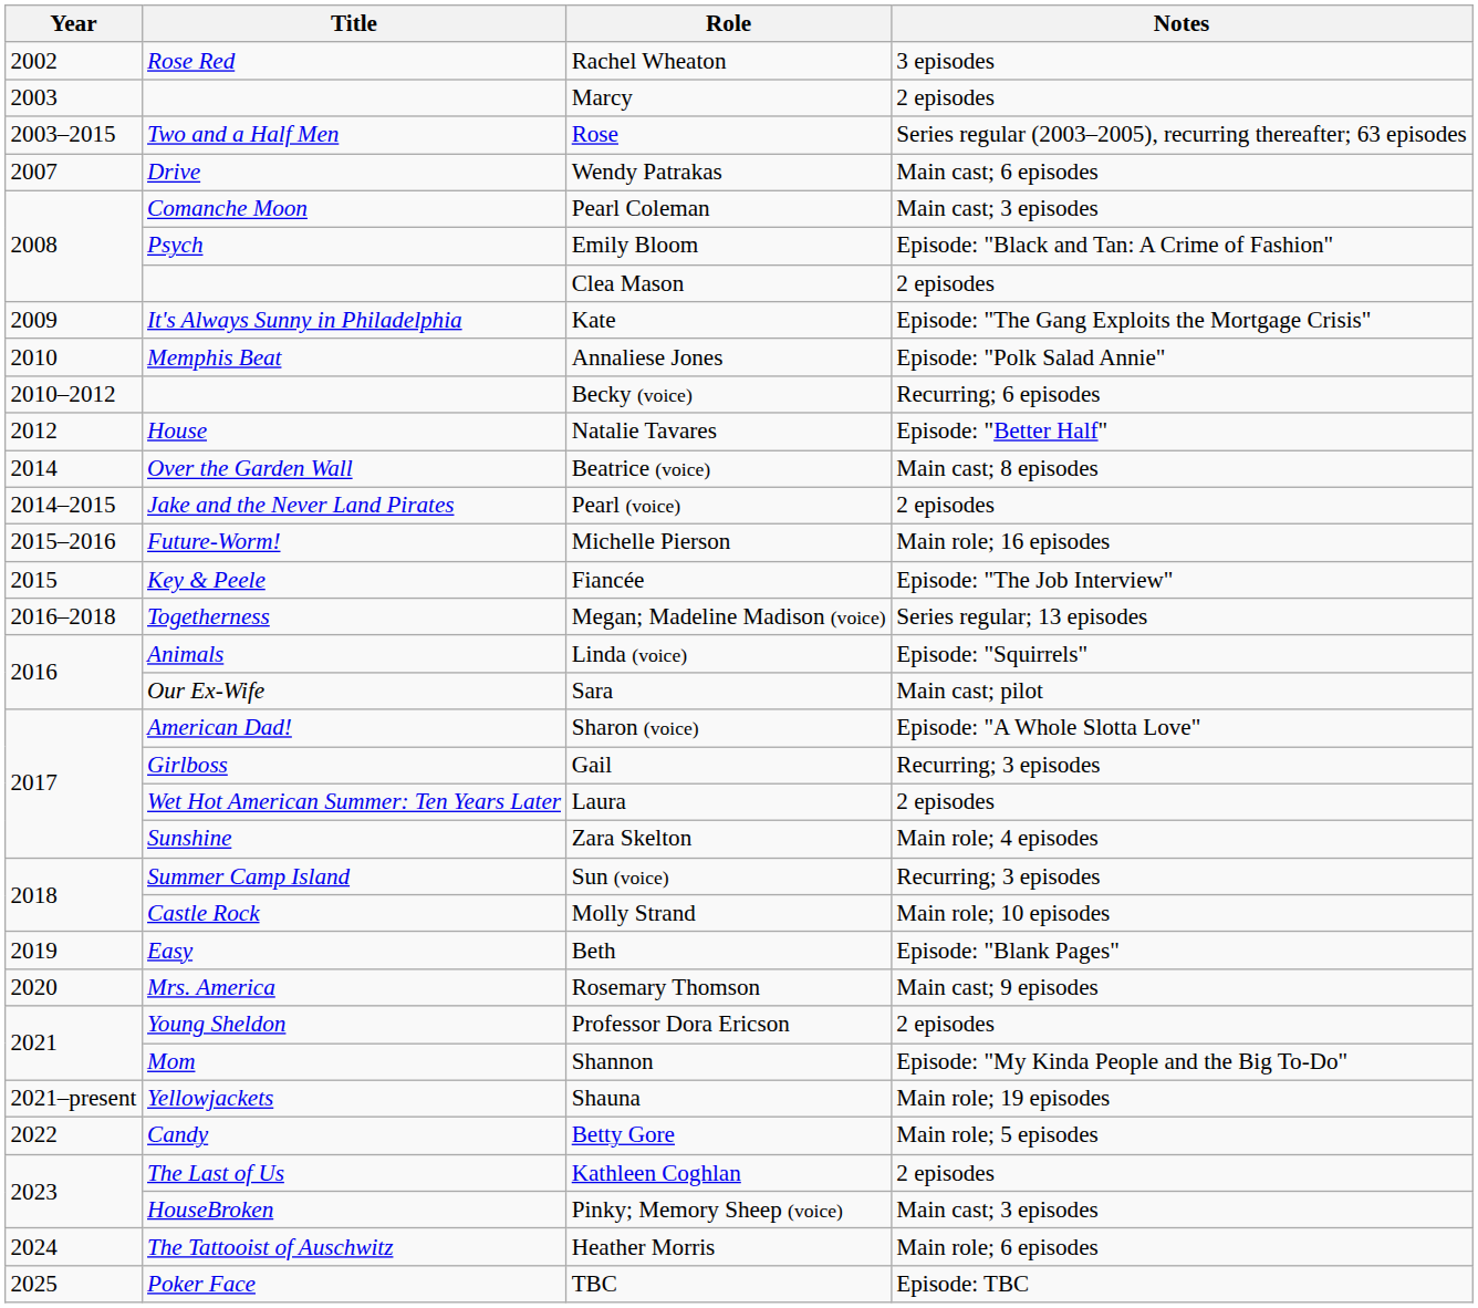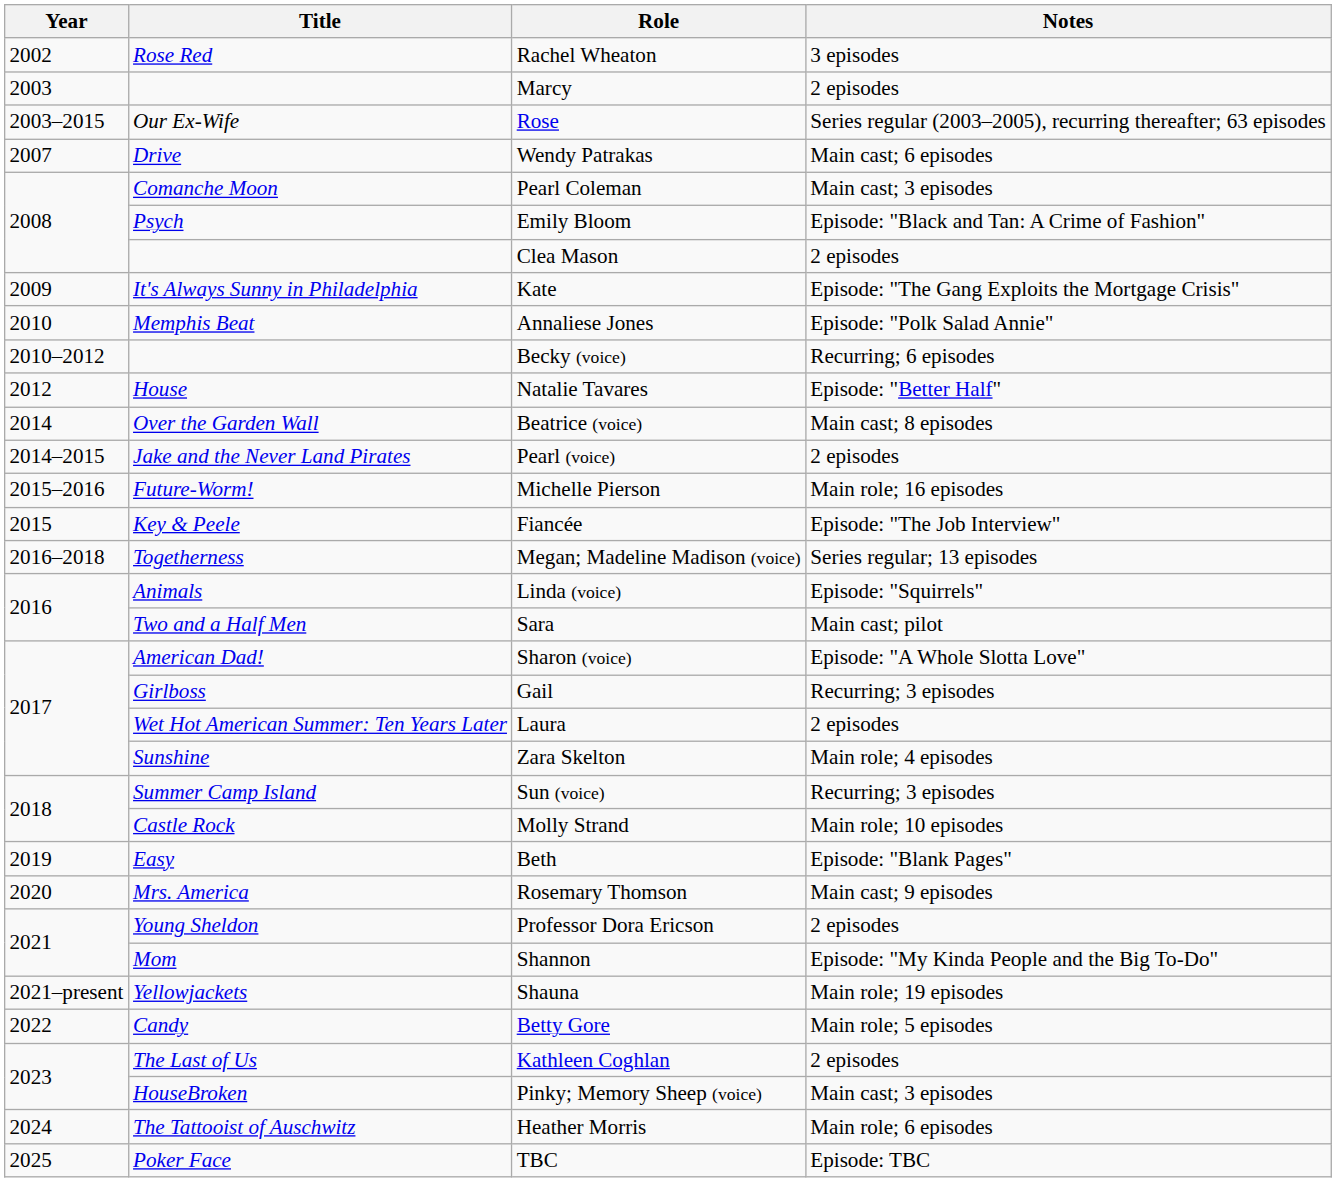 <table class="wikitable sortable">
 <tr>
 <th>Year</th>
 <th>Title</th>
 <th>Role</th>
 <th class="unsortable">Notes</th>
 </tr>
 <tr>
 <td>2002</td>
 <td><em><a href='#'>Rose Red</a></em></td>
 <td>Rachel Wheaton</td>
 <td>3 episodes</td>
 </tr>
 <tr>
 <td>2003</td>
 <td><em></em></td>
 <td>Marcy</td>
 <td>2 episodes</td>
 </tr>
 <tr>
 <td>2003–2015</td>
-<td><em><a href='#'>Two and a Half Men</a></em></td>
+<td><em>Our Ex-Wife</em></td>
 <td><a href='#'>Rose</a></td>
 <td>Series regular (2003–2005), recurring thereafter; 63 episodes</td>
 </tr>
 <tr>
 <td>2007</td>
 <td><em><a href='#'>Drive</a></em></td>
 <td>Wendy Patrakas</td>
 <td>Main cast; 6 episodes</td>
 </tr>
 <tr>
 <td rowspan="3">2008</td>
 <td><em><a href='#'>Comanche Moon</a></em></td>
 <td>Pearl Coleman</td>
 <td>Main cast; 3 episodes</td>
 </tr>
 <tr>
 <td><em><a href='#'>Psych</a></em></td>
 <td>Emily Bloom</td>
 <td>Episode: "Black and Tan: A Crime of Fashion"</td>
 </tr>
 <tr>
 <td><em></em></td>
 <td>Clea Mason</td>
 <td>2 episodes</td>
 </tr>
 <tr>
 <td>2009</td>
 <td><em><a href='#'>It's Always Sunny in Philadelphia</a></em></td>
 <td>Kate</td>
 <td>Episode: "The Gang Exploits the Mortgage Crisis"</td>
 </tr>
 <tr>
 <td>2010</td>
 <td><em><a href='#'>Memphis Beat</a></em></td>
 <td>Annaliese Jones</td>
 <td>Episode: "Polk Salad Annie"</td>
 </tr>
 <tr>
 <td>2010–2012</td>
 <td><em></em></td>
 <td>Becky <small>(voice)</small></td>
 <td>Recurring; 6 episodes</td>
 </tr>
 <tr>
 <td>2012</td>
 <td><em><a href='#'>House</a></em></td>
 <td>Natalie Tavares</td>
 <td>Episode: "<a href='#'>Better Half</a>"</td>
 </tr>
 <tr>
 <td>2014</td>
 <td><em><a href='#'>Over the Garden Wall</a></em></td>
 <td>Beatrice <small>(voice)</small></td>
 <td>Main cast; 8 episodes</td>
 </tr>
 <tr>
 <td>2014–2015</td>
 <td><em><a href='#'>Jake and the Never Land Pirates</a></em></td>
 <td>Pearl <small>(voice)</small></td>
 <td>2 episodes</td>
 </tr>
 <tr>
 <td>2015–2016</td>
 <td><em><a href='#'>Future-Worm!</a></em></td>
 <td>Michelle Pierson</td>
 <td>Main role; 16 episodes</td>
 </tr>
 <tr>
 <td>2015</td>
 <td><em><a href='#'>Key & Peele</a></em></td>
 <td>Fiancée</td>
 <td>Episode: "The Job Interview"</td>
 </tr>
 <tr>
 <td>2016–2018</td>
 <td><em><a href='#'>Togetherness</a></em></td>
 <td>Megan; Madeline Madison <small>(voice)</small></td>
 <td>Series regular; 13 episodes</td>
 </tr>
 <tr>
 <td rowspan="2">2016</td>
 <td><em><a href='#'>Animals</a></em></td>
 <td>Linda <small>(voice)</small></td>
 <td>Episode: "Squirrels"</td>
 </tr>
 <tr>
-<td><em>Our Ex-Wife</em></td>
+<td><em><a href='#'>Two and a Half Men</a></em></td>
 <td>Sara</td>
 <td>Main cast; pilot</td>
 </tr>
 <tr>
 <td rowspan="4">2017</td>
 <td><em><a href='#'>American Dad!</a></em></td>
 <td>Sharon <small>(voice)</small></td>
 <td>Episode: "A Whole Slotta Love"</td>
 </tr>
 <tr>
 <td><em><a href='#'>Girlboss</a></em></td>
 <td>Gail</td>
 <td>Recurring; 3 episodes</td>
 </tr>
 <tr>
 <td><em><a href='#'>Wet Hot American Summer: Ten Years Later</a></em></td>
 <td>Laura</td>
 <td>2 episodes</td>
 </tr>
 <tr>
 <td><em><a href='#'>Sunshine</a></em></td>
 <td>Zara Skelton</td>
 <td>Main role; 4 episodes</td>
 </tr>
 <tr>
 <td rowspan="2">2018</td>
 <td><em><a href='#'>Summer Camp Island</a></em></td>
 <td>Sun <small>(voice)</small></td>
 <td>Recurring; 3 episodes</td>
 </tr>
 <tr>
 <td><em><a href='#'>Castle Rock</a></em></td>
 <td>Molly Strand</td>
 <td>Main role; 10 episodes</td>
 </tr>
 <tr>
 <td>2019</td>
 <td><em><a href='#'>Easy</a></em></td>
 <td>Beth</td>
 <td>Episode: "Blank Pages"</td>
 </tr>
 <tr>
 <td>2020</td>
 <td><em><a href='#'>Mrs. America</a></em></td>
 <td>Rosemary Thomson</td>
 <td>Main cast; 9 episodes</td>
 </tr>
 <tr>
 <td rowspan="2">2021</td>
 <td><em><a href='#'>Young Sheldon</a></em></td>
 <td>Professor Dora Ericson</td>
 <td>2 episodes</td>
 </tr>
 <tr>
 <td><em><a href='#'>Mom</a></em></td>
 <td>Shannon</td>
 <td>Episode: "My Kinda People and the Big To-Do"</td>
 </tr>
 <tr>
 <td>2021–present</td>
 <td><em><a href='#'>Yellowjackets</a></em></td>
 <td>Shauna</td>
 <td>Main role; 19 episodes</td>
 </tr>
 <tr>
 <td>2022</td>
 <td><em><a href='#'>Candy</a></em></td>
 <td><a href='#'>Betty Gore</a></td>
 <td>Main role; 5 episodes</td>
 </tr>
 <tr>
 <td rowspan="2">2023</td>
 <td><a href='#'><em>The Last of Us</em></a></td>
 <td><a href='#'>Kathleen Coghlan</a></td>
 <td>2 episodes</td>
 </tr>
 <tr>
 <td><em><a href='#'>HouseBroken</a></em></td>
 <td>Pinky; Memory Sheep <small>(voice)</small></td>
 <td>Main cast; 3 episodes</td>
 </tr>
 <tr>
 <td>2024</td>
 <td><em><a href='#'>The Tattooist of Auschwitz</a></em></td>
 <td>Heather Morris</td>
 <td>Main role; 6 episodes</td>
 </tr>
 <tr>
 <td>2025</td>
 <td><em><a href='#'>Poker Face</a></em></td>
 <td>TBC</td>
 <td>Episode: TBC</td>
 </tr>
 </table>
